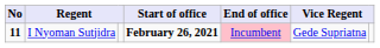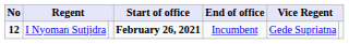 <table class="wikitable sortable" style="text-align:center;">
 <tr>
 <th style="background: lavender;">No</th>
 <th style="background: lavender;" colspan=2>Regent</th>
 <th style="background: lavender;">Start of office</th>
 <th style="background: lavender;">End of office</th>
 <th style="background: lavender;" colspan=2>Vice Regent</th>
 </tr>
 <tr>
-<td><strong>11</strong></td>
+<td><strong>12</strong></td>
 <td>  <a href='#'>I Nyoman Sutjidra</a></td>
 <td bgcolor=></td>
 <td><strong>February 26, 2021</strong></td>
-<td style="background: pink;"><a href='#'>Incumbent</a></td>
+<td><a href='#'>Incumbent</a></td>
 <td> <a href='#'>Gede Supriatna</a></td>
 <td bgcolor=></td>
 </tr>
 </table>
